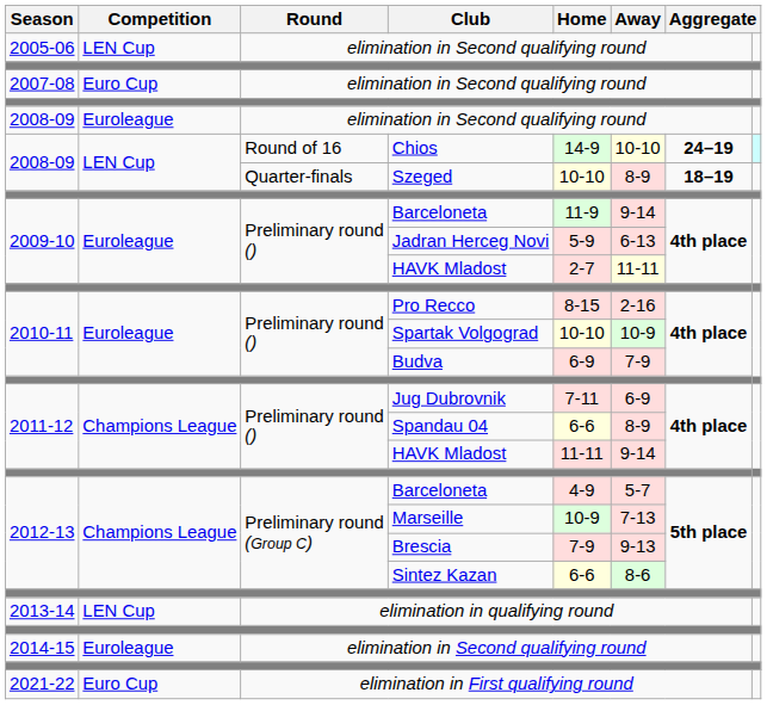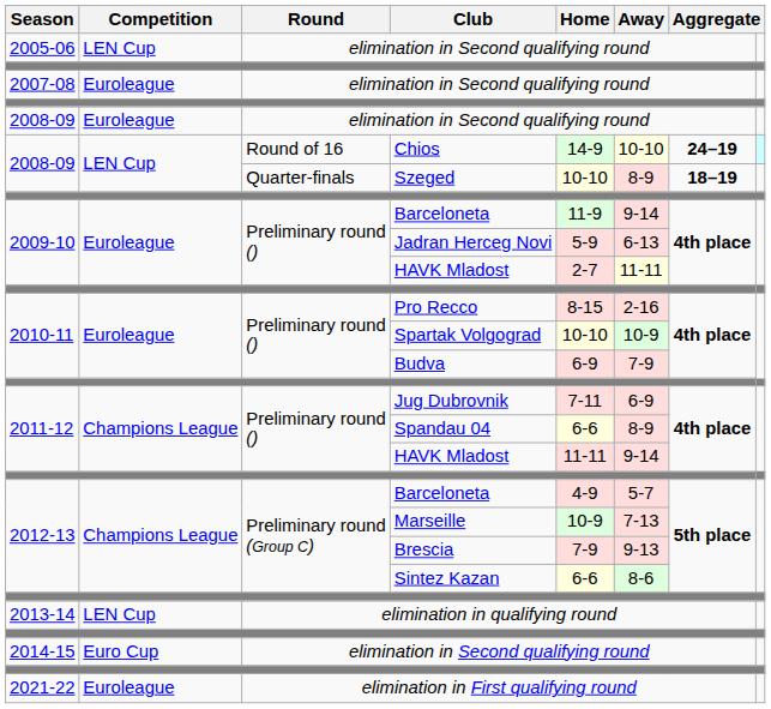 <table class="wikitable collapsible collapsed" align="center" style="text-align:left;">
 <tr>
 <th>Season</th>
 <th>Competition</th>
 <th>Round</th>
 <th>Club</th>
 <th>Home</th>
 <th>Away</th>
 <th colspan=2>Aggregate</th>
 </tr>
 <tr>
 <td rowspan=1><a href='#'>2005-06</a></td>
 <td rowspan=1><a href='#'>LEN Cup</a></td>
 <td colspan=5; align="center"><em>elimination in Second qualifying round</em></td>
 <td align="center"></td>
 </tr>
 <tr>
 <td colspan=8 style="text-align: center;" bgcolor=grey></td>
 </tr>
 <tr>
 <td rowspan=1><a href='#'>2007-08</a></td>
-<td rowspan=1><a href='#'>Euro Cup</a></td>
+<td rowspan=1><a href='#'>Euroleague</a></td>
 <td colspan=5; align="center"><em>elimination in Second qualifying round</em></td>
 <td align="center"></td>
 </tr>
 <tr>
 <td colspan=8 style="text-align: center;" bgcolor=grey></td>
 </tr>
 <tr>
 <td rowspan=1><a href='#'>2008-09</a></td>
 <td rowspan=1><a href='#'>Euroleague</a></td>
 <td colspan=5; align="center"><em>elimination in Second qualifying round</em></td>
 <td align="center"></td>
 </tr>
 <tr>
 <td rowspan=2><a href='#'>2008-09</a></td>
 <td rowspan=2><a href='#'>LEN Cup</a></td>
 <td>Round of 16</td>
 <td> <a href='#'>Chios</a></td>
 <td style="text-align:center; background:#dfd;">14-9</td>
 <td style="text-align:center; background:#ffd;">10-10</td>
 <td align=center><strong>24–19</strong></td>
 <td style="background-color:#CFF" align="center"></td>
 </tr>
 <tr>
 <td>Quarter-finals</td>
 <td> <a href='#'>Szeged</a></td>
 <td style="text-align:center; background:#ffd;">10-10</td>
 <td style="text-align:center; background:#fdd;">8-9</td>
 <td align=center><strong>18–19</strong></td>
 <td align="center"></td>
 </tr>
 <tr>
 <td colspan=8 style="text-align: center;" bgcolor=grey></td>
 </tr>
 <tr>
 <td rowspan=3><a href='#'>2009-10</a></td>
 <td rowspan=3><a href='#'>Euroleague</a></td>
 <td rowspan=3>Preliminary round<br><em>()</em></td>
 <td> <a href='#'>Barceloneta</a></td>
 <td style="text-align:center; background:#dfd;">11-9</td>
 <td style="text-align:center; background:#fdd;">9-14</td>
 <td align=center rowspan=3><strong>4th place</strong></td>
 <td align="center" rowspan=4></td>
 </tr>
 <tr>
 <td> <a href='#'>Jadran Herceg Novi</a></td>
 <td style="text-align:center; background:#fdd;">5-9</td>
 <td style="text-align:center; background:#fdd;">6-13</td>
 </tr>
 <tr>
 <td> <a href='#'>HAVK Mladost</a></td>
 <td style="text-align:center; background:#fdd;">2-7</td>
 <td style="text-align:center; background:#ffd;">11-11</td>
 </tr>
 <tr>
 <td colspan=8 style="text-align: center;" bgcolor=grey></td>
 </tr>
 <tr>
 <td rowspan=3><a href='#'>2010-11</a></td>
 <td rowspan=3><a href='#'>Euroleague</a></td>
 <td rowspan=3>Preliminary round<br><em>()</em></td>
 <td> <a href='#'>Pro Recco</a></td>
 <td style="text-align:center; background:#fdd;">8-15</td>
 <td style="text-align:center; background:#fdd;">2-16</td>
 <td align=center rowspan=3><strong>4th place</strong></td>
 <td align="center" rowspan=4></td>
 </tr>
 <tr>
 <td> <a href='#'>Spartak Volgograd</a></td>
 <td style="text-align:center; background:#ffd;">10-10</td>
 <td style="text-align:center; background:#dfd;">10-9</td>
 </tr>
 <tr>
 <td> <a href='#'>Budva</a></td>
 <td style="text-align:center; background:#fdd;">6-9</td>
 <td style="text-align:center; background:#fdd;">7-9</td>
 </tr>
 <tr>
 <td colspan=8 style="text-align: center;" bgcolor=grey></td>
 </tr>
 <tr>
 <td rowspan=3><a href='#'>2011-12</a></td>
 <td rowspan=3><a href='#'>Champions League</a></td>
 <td rowspan=3>Preliminary round<br><em>()</em></td>
 <td> <a href='#'>Jug Dubrovnik</a></td>
 <td style="text-align:center; background:#fdd;">7-11</td>
 <td style="text-align:center; background:#fdd;">6-9</td>
 <td align=center rowspan=3><strong>4th place</strong></td>
 <td align="center" rowspan=4></td>
 </tr>
 <tr>
 <td> <a href='#'>Spandau 04</a></td>
 <td style="text-align:center; background:#ffd;">6-6</td>
 <td style="text-align:center; background:#fdd;">8-9</td>
 </tr>
 <tr>
 <td> <a href='#'>HAVK Mladost</a></td>
 <td style="text-align:center; background:#fdd;">11-11</td>
 <td style="text-align:center; background:#fdd;">9-14</td>
 </tr>
 <tr>
 <td colspan=8 style="text-align: center;" bgcolor=grey></td>
 </tr>
 <tr>
 <td rowspan=4><a href='#'>2012-13</a></td>
 <td rowspan=4><a href='#'>Champions League</a></td>
 <td rowspan=4>Preliminary round<br><em>(<small>Group C</small>)</em></td>
 <td> <a href='#'>Barceloneta</a></td>
 <td style="text-align:center; background:#fdd;">4-9</td>
 <td style="text-align:center; background:#fdd;">5-7</td>
 <td align=center rowspan=4><strong>5th place</strong></td>
 <td align="center" rowspan=4></td>
 </tr>
 <tr>
 <td> <a href='#'>Marseille</a></td>
 <td style="text-align:center; background:#dfd;">10-9</td>
 <td style="text-align:center; background:#fdd;">7-13</td>
 </tr>
 <tr>
 <td> <a href='#'>Brescia</a></td>
 <td style="text-align:center; background:#fdd;">7-9</td>
 <td style="text-align:center; background:#fdd;">9-13</td>
 </tr>
 <tr>
 <td> <a href='#'>Sintez Kazan</a></td>
 <td style="text-align:center; background:#ffd;">6-6</td>
 <td style="text-align:center; background:#dfd;">8-6</td>
 </tr>
 <tr>
 <td colspan=8 style="text-align: center;" bgcolor=grey></td>
 </tr>
 <tr>
 <td rowspan=1><a href='#'>2013-14</a></td>
 <td rowspan=1><a href='#'>LEN Cup</a></td>
 <td colspan=5; align="center"><em>elimination in qualifying round</em></td>
 <td align="center"></td>
 </tr>
 <tr>
 <td colspan=8 style="text-align: center;" bgcolor=grey></td>
 </tr>
 <tr>
 <td rowspan=1><a href='#'>2014-15</a></td>
-<td rowspan=1><a href='#'>Euroleague</a></td>
+<td rowspan=1><a href='#'>Euro Cup</a></td>
 <td colspan=5; align="center"><em>elimination in <a href='#'>Second qualifying round</a></em></td>
 <td align="center"></td>
 </tr>
 <tr>
 <td colspan=8 style="text-align: center;" bgcolor=grey></td>
 </tr>
 <tr>
 <td rowspan=1><a href='#'>2021-22</a></td>
-<td rowspan=1><a href='#'>Euro Cup</a></td>
+<td rowspan=1><a href='#'>Euroleague</a></td>
 <td colspan=5; align="center"><em>elimination in <a href='#'>First qualifying round</a></em></td>
 <td align="center"></td>
 </tr>
 </table>
